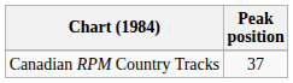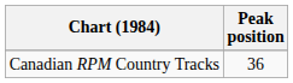 <table class="wikitable sortable">
 <tr>
 <th align="left">Chart (1984)</th>
 <th align="center">Peak<br>position</th>
 </tr>
 <tr>
 </tr>
 <tr>
 <td align="left">Canadian <em>RPM</em> Country Tracks</td>
-<td align="center">37</td>
+<td align="center">36</td>
 </tr>
 </table>
